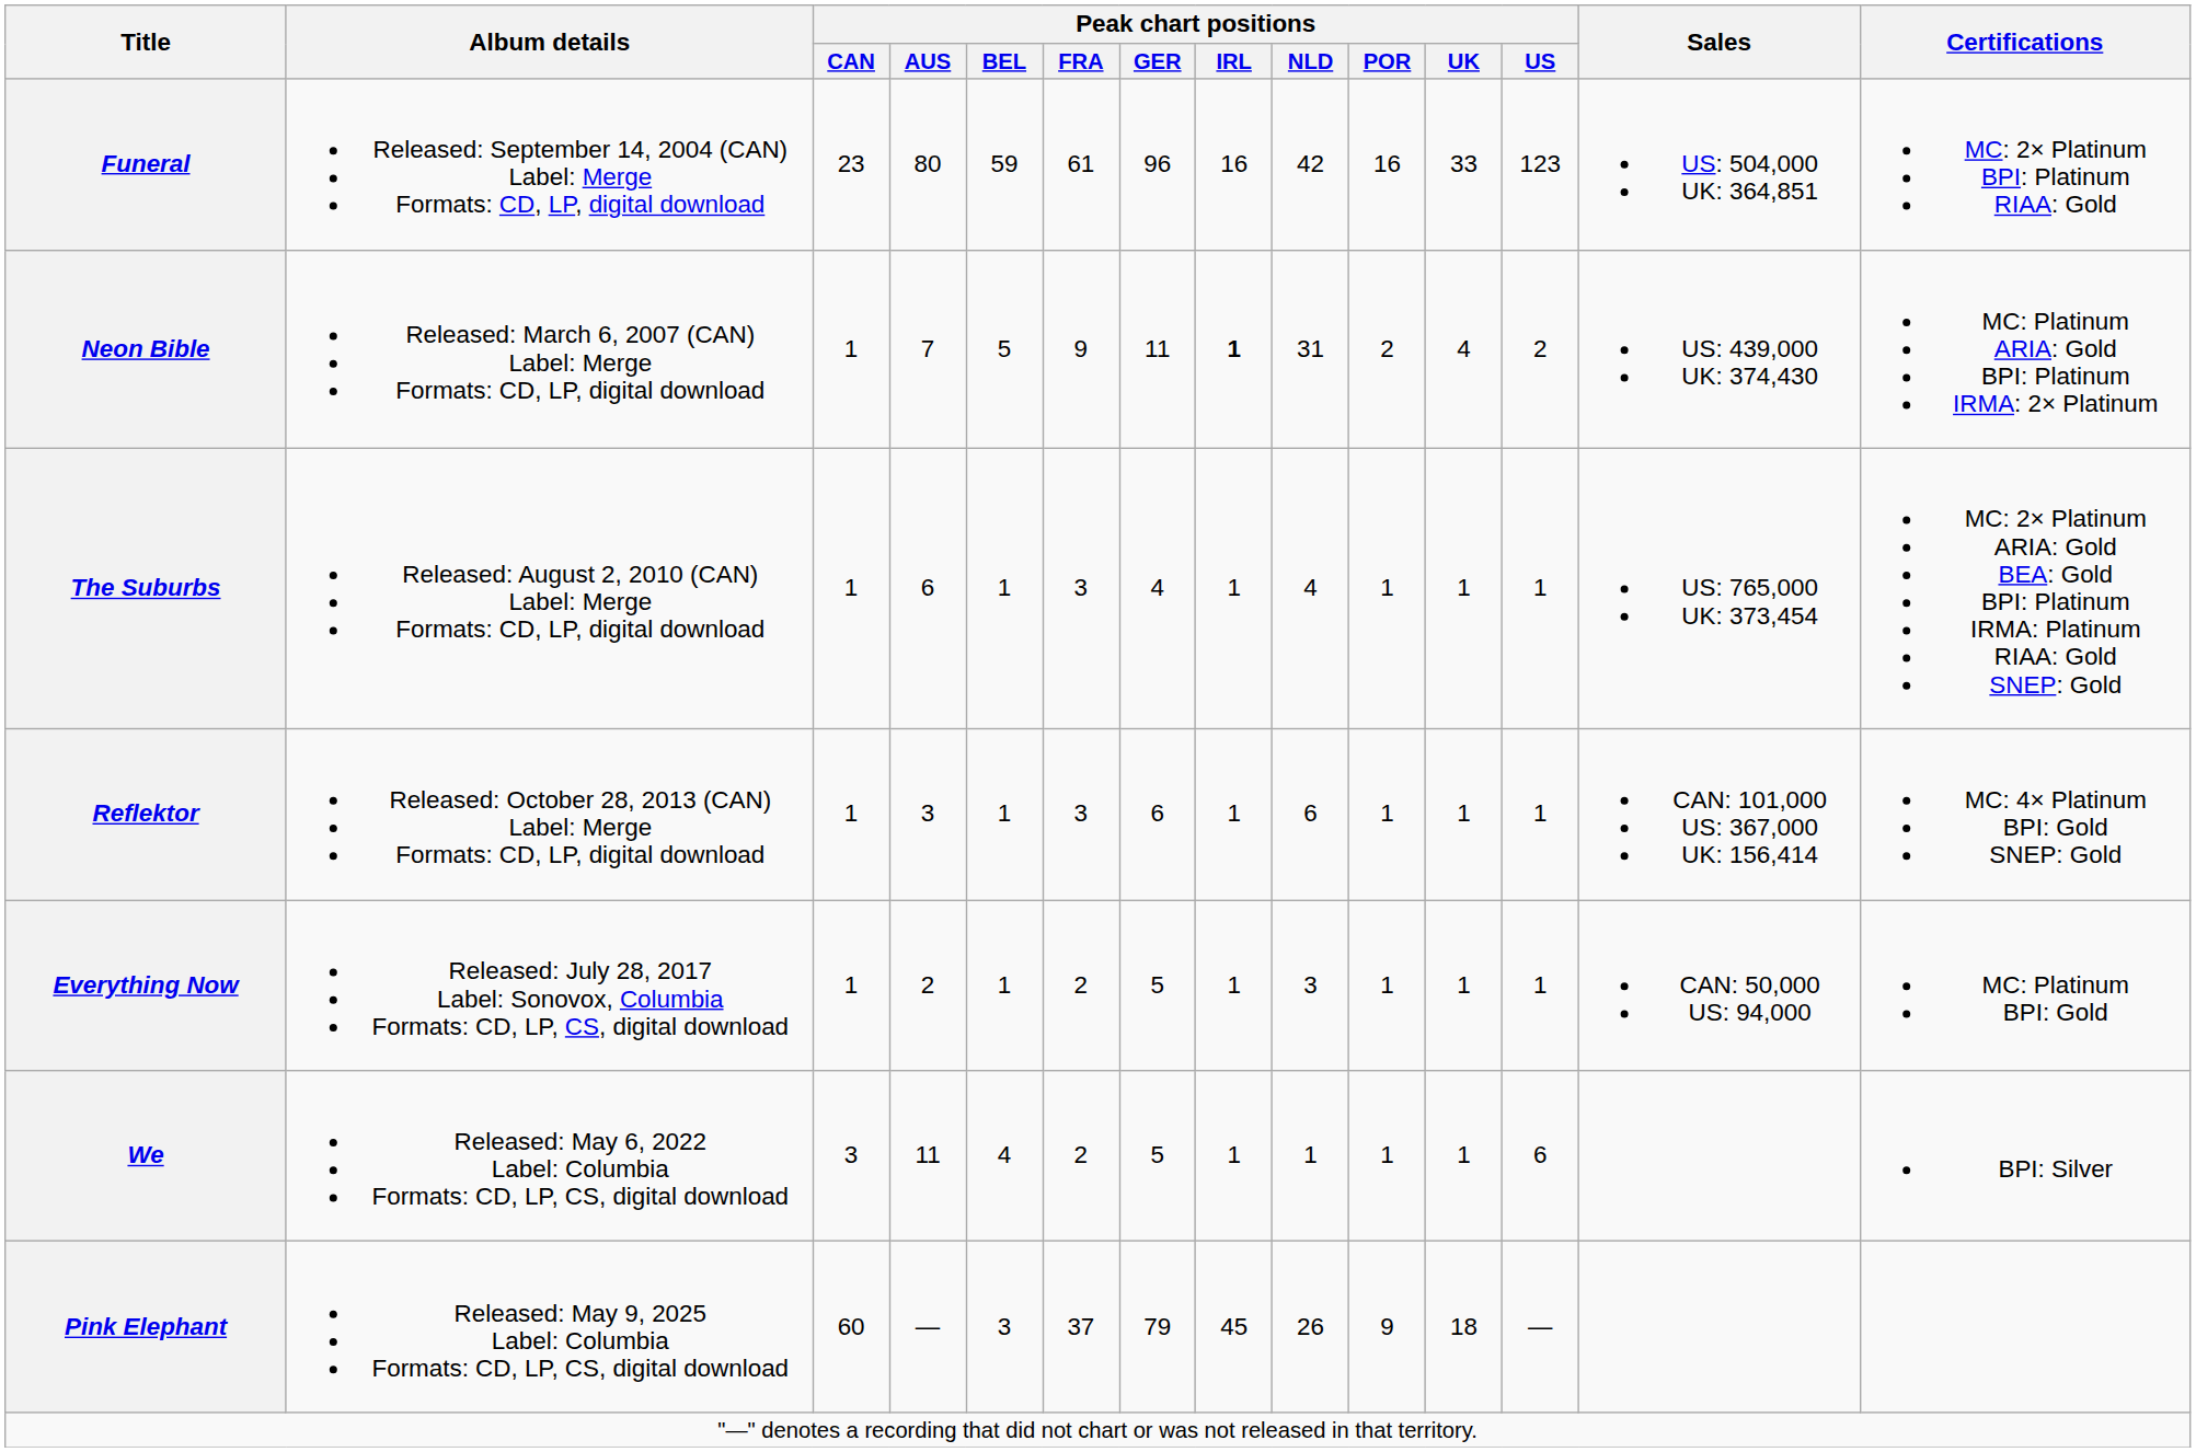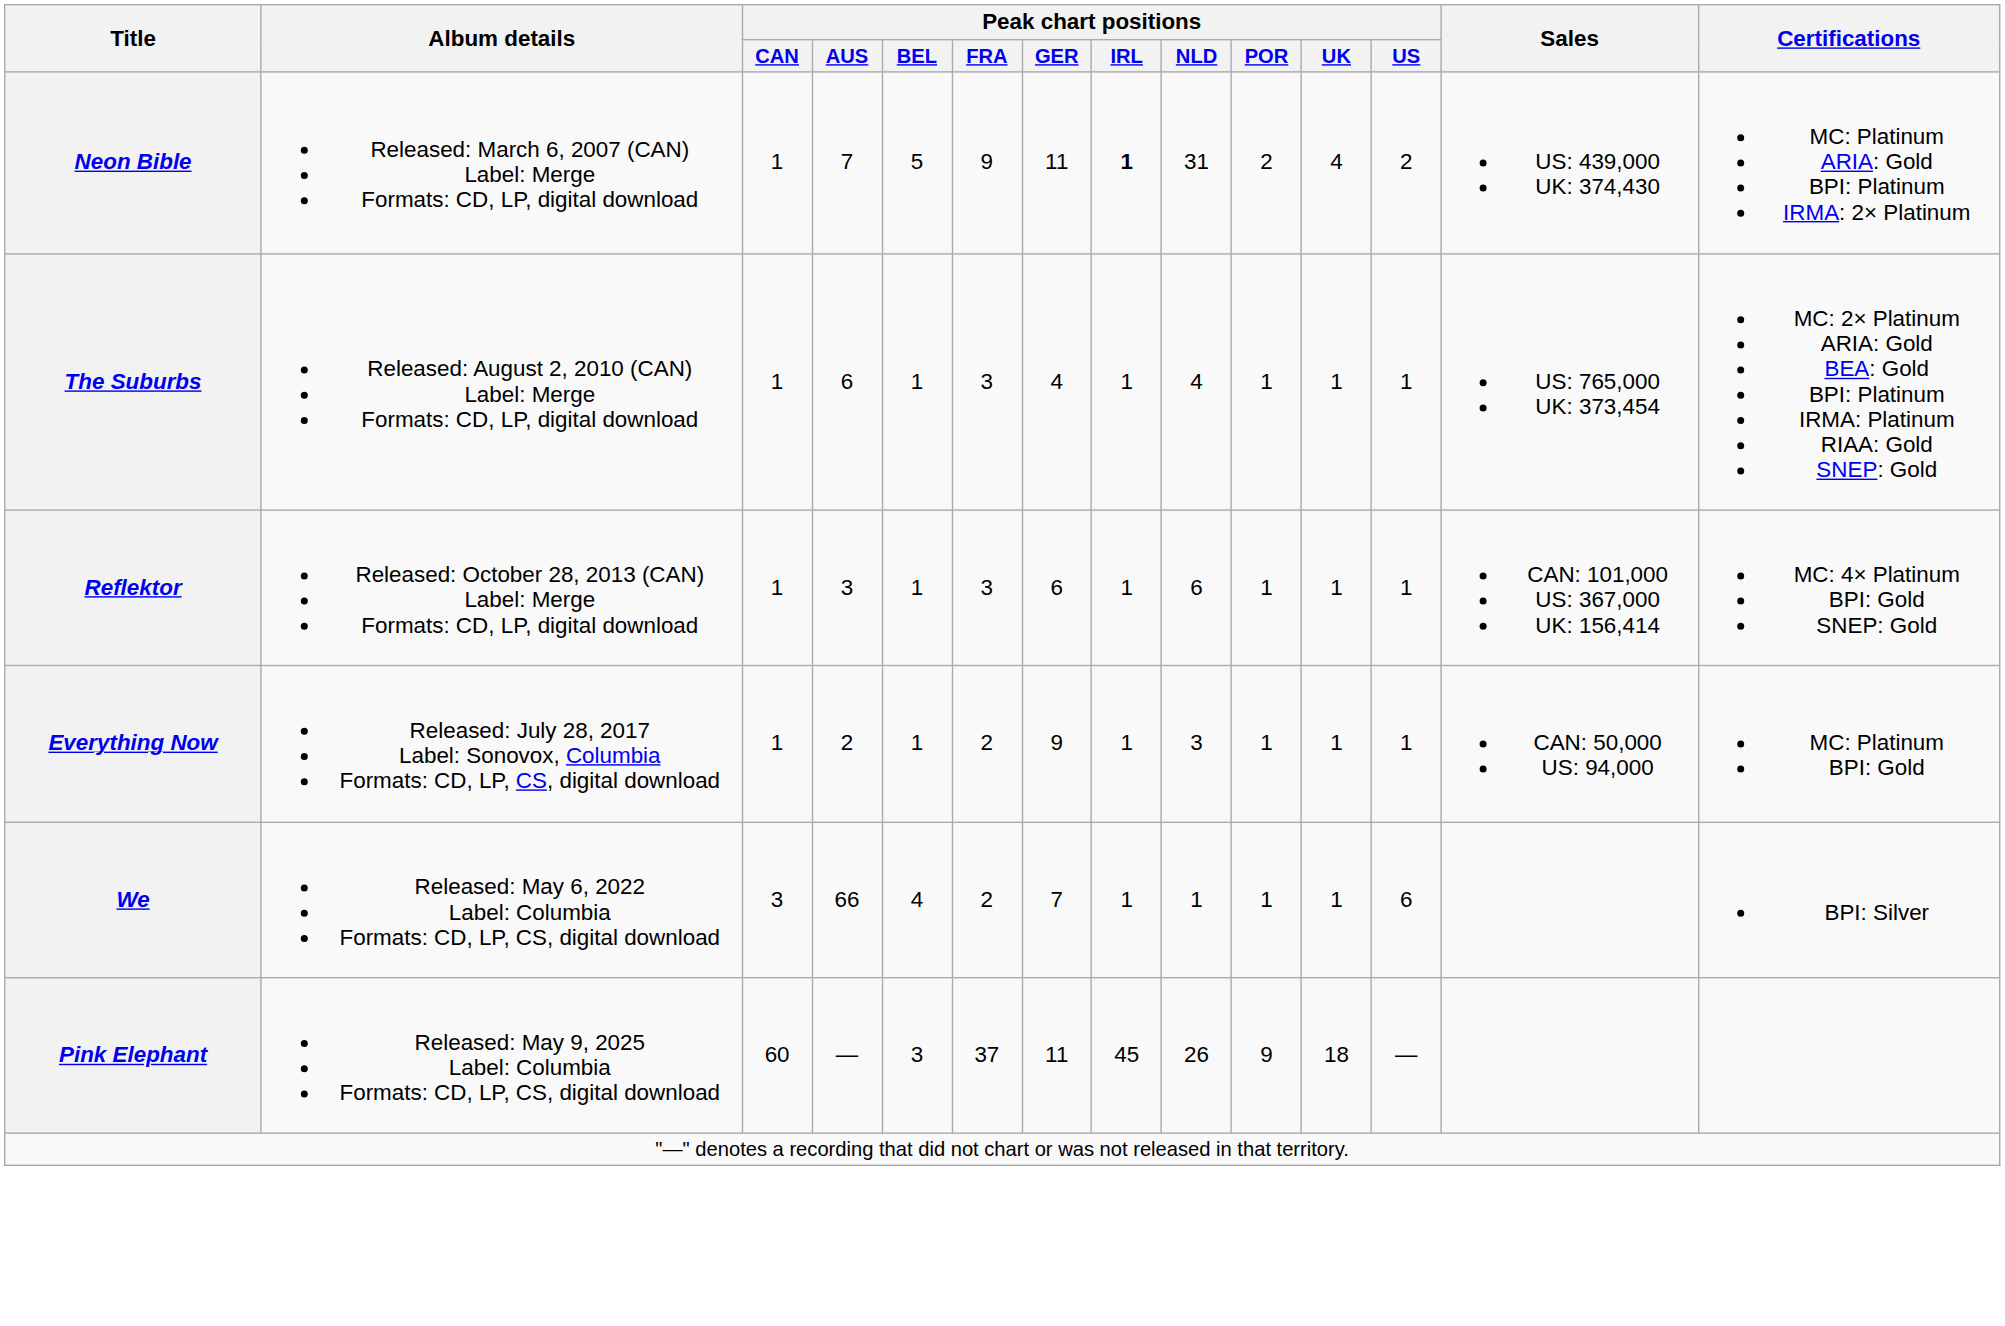 <table class="wikitable plainrowheaders" style="text-align:center;">
 <tr>
 <th scope="col" rowspan="2" style="width:11em;">Title</th>
 <th scope="col" rowspan="2" style="width:21em;">Album details</th>
 <th scope="col" colspan="10">Peak chart positions</th>
 <th scope="col" rowspan="2" style="width:11em;">Sales</th>
 <th scope="col" rowspan="2" style="width:13em;"><a href='#'>Certifications</a></th>
 </tr>
 <tr>
 <th scope="col" style="width:3em;font-size:90%;"><a href='#'>CAN</a><br></th>
 <th scope="col" style="width:3em;font-size:90%;"><a href='#'>AUS</a><br></th>
 <th scope="col" style="width:3em;font-size:90%;"><a href='#'>BEL</a><br></th>
 <th scope="col" style="width:3em;font-size:90%;"><a href='#'>FRA</a><br></th>
 <th scope="col" style="width:3em;font-size:90%;"><a href='#'>GER</a><br></th>
 <th scope="col" style="width:3em;font-size:90%;"><a href='#'>IRL</a><br></th>
 <th scope="col" style="width:3em;font-size:90%;"><a href='#'>NLD</a><br></th>
 <th scope="col" style="width:3em;font-size:90%;"><a href='#'>POR</a><br></th>
 <th scope="col" style="width:3em;font-size:90%;"><a href='#'>UK</a><br></th>
 <th scope="col" style="width:3em;font-size:90%;"><a href='#'>US</a><br></th>
-</tr>
-<tr>
-<th scope="row"><em><a href='#'>Funeral</a></em></th>
-<td><br><ul><li>Released: September 14, 2004 <span>(CAN)</span></li><li>Label: <a href='#'>Merge</a></li><li>Formats: <a href='#'>CD</a>, <a href='#'>LP</a>, <a href='#'>digital download</a></li></ul></td>
-<td>23</td>
-<td>80</td>
-<td>59</td>
-<td>61</td>
-<td>96</td>
-<td>16</td>
-<td>42</td>
-<td>16</td>
-<td>33</td>
-<td>123</td>
-<td><br><ul><li><a href='#'>US</a>: 504,000</li><li>UK: 364,851</li></ul></td>
-<td><br><ul><li><a href='#'>MC</a>: 2× Platinum</li><li><a href='#'>BPI</a>: Platinum</li><li><a href='#'>RIAA</a>: Gold</li></ul></td>
 </tr>
 <tr>
 <th scope="row"><em><a href='#'>Neon Bible</a></em></th>
 <td><br><ul><li>Released: March 6, 2007 <span>(CAN)</span></li><li>Label: Merge</li><li>Formats: CD, LP, digital download</li></ul></td>
 <td>1</td>
 <td>7</td>
 <td>5</td>
 <td>9</td>
 <td>11</td>
 <td><strong>1</strong></td>
 <td>31</td>
 <td>2</td>
 <td>4</td>
 <td>2</td>
 <td><br><ul><li>US: 439,000</li><li>UK: 374,430</li></ul></td>
 <td><br><ul><li>MC: Platinum</li><li><a href='#'>ARIA</a>: Gold</li><li>BPI: Platinum</li><li><a href='#'>IRMA</a>: 2× Platinum</li></ul></td>
 </tr>
 <tr>
 <th scope="row"><em><a href='#'>The Suburbs</a></em></th>
 <td><br><ul><li>Released: August 2, 2010 <span>(CAN)</span></li><li>Label: Merge</li><li>Formats: CD, LP, digital download</li></ul></td>
 <td>1</td>
 <td>6</td>
 <td>1</td>
 <td>3</td>
 <td>4</td>
 <td>1</td>
 <td>4</td>
 <td>1</td>
 <td>1</td>
 <td>1</td>
 <td><br><ul><li>US: 765,000</li><li>UK: 373,454</li></ul></td>
 <td><br><ul><li>MC: 2× Platinum</li><li>ARIA: Gold</li><li><a href='#'>BEA</a>: Gold</li><li>BPI: Platinum</li><li>IRMA: Platinum</li><li>RIAA: Gold</li><li><a href='#'>SNEP</a>: Gold</li></ul></td>
 </tr>
 <tr>
 <th scope="row"><em><a href='#'>Reflektor</a></em></th>
 <td><br><ul><li>Released: October 28, 2013 <span>(CAN)</span></li><li>Label: Merge</li><li>Formats: CD, LP, digital download</li></ul></td>
 <td>1</td>
 <td>3</td>
 <td>1</td>
 <td>3</td>
 <td>6</td>
 <td>1</td>
 <td>6</td>
 <td>1</td>
 <td>1</td>
 <td>1</td>
 <td><br><ul><li>CAN: 101,000</li><li>US: 367,000</li><li>UK: 156,414</li></ul></td>
 <td><br><ul><li>MC: 4× Platinum</li><li>BPI: Gold</li><li>SNEP: Gold</li></ul></td>
 </tr>
 <tr>
 <th scope="row"><em><a href='#'>Everything Now</a></em></th>
 <td><br><ul><li>Released: July 28, 2017</li><li>Label: Sonovox, <a href='#'>Columbia</a></li><li>Formats: CD, LP, <a href='#'>CS</a>, digital download</li></ul></td>
 <td>1</td>
 <td>2</td>
 <td>1</td>
 <td>2</td>
-<td>5</td>
+<td>9</td>
 <td>1</td>
 <td>3</td>
 <td>1</td>
 <td>1</td>
 <td>1</td>
 <td><br><ul><li>CAN: 50,000</li><li>US: 94,000</li></ul></td>
 <td><br><ul><li>MC: Platinum</li><li>BPI: Gold</li></ul></td>
 </tr>
 <tr>
 <th scope="row"><em><a href='#'>We</a></em></th>
 <td><br><ul><li>Released: May 6, 2022</li><li>Label: Columbia</li><li>Formats: CD, LP, CS, digital download</li></ul></td>
 <td>3</td>
-<td>11</td>
+<td>66</td>
 <td>4</td>
 <td>2</td>
-<td>5</td>
+<td>7</td>
 <td>1</td>
 <td>1</td>
 <td>1</td>
 <td>1</td>
 <td>6</td>
 <td></td>
 <td><br><ul><li>BPI: Silver</li></ul></td>
 </tr>
 <tr>
 <th scope="row"><em><a href='#'>Pink Elephant</a></em></th>
 <td><br><ul><li>Released: May 9, 2025</li><li>Label: Columbia</li><li>Formats: CD, LP, CS, digital download</li></ul></td>
 <td>60</td>
 <td>—</td>
 <td>3</td>
 <td>37</td>
-<td>79</td>
+<td>11</td>
 <td>45</td>
 <td>26</td>
 <td>9</td>
 <td>18</td>
 <td>—</td>
 <td></td>
 <td></td>
 </tr>
 <tr>
 <td colspan="14" style="font-size:90%">"—" denotes a recording that did not chart or was not released in that territory.</td>
 </tr>
 </table>
